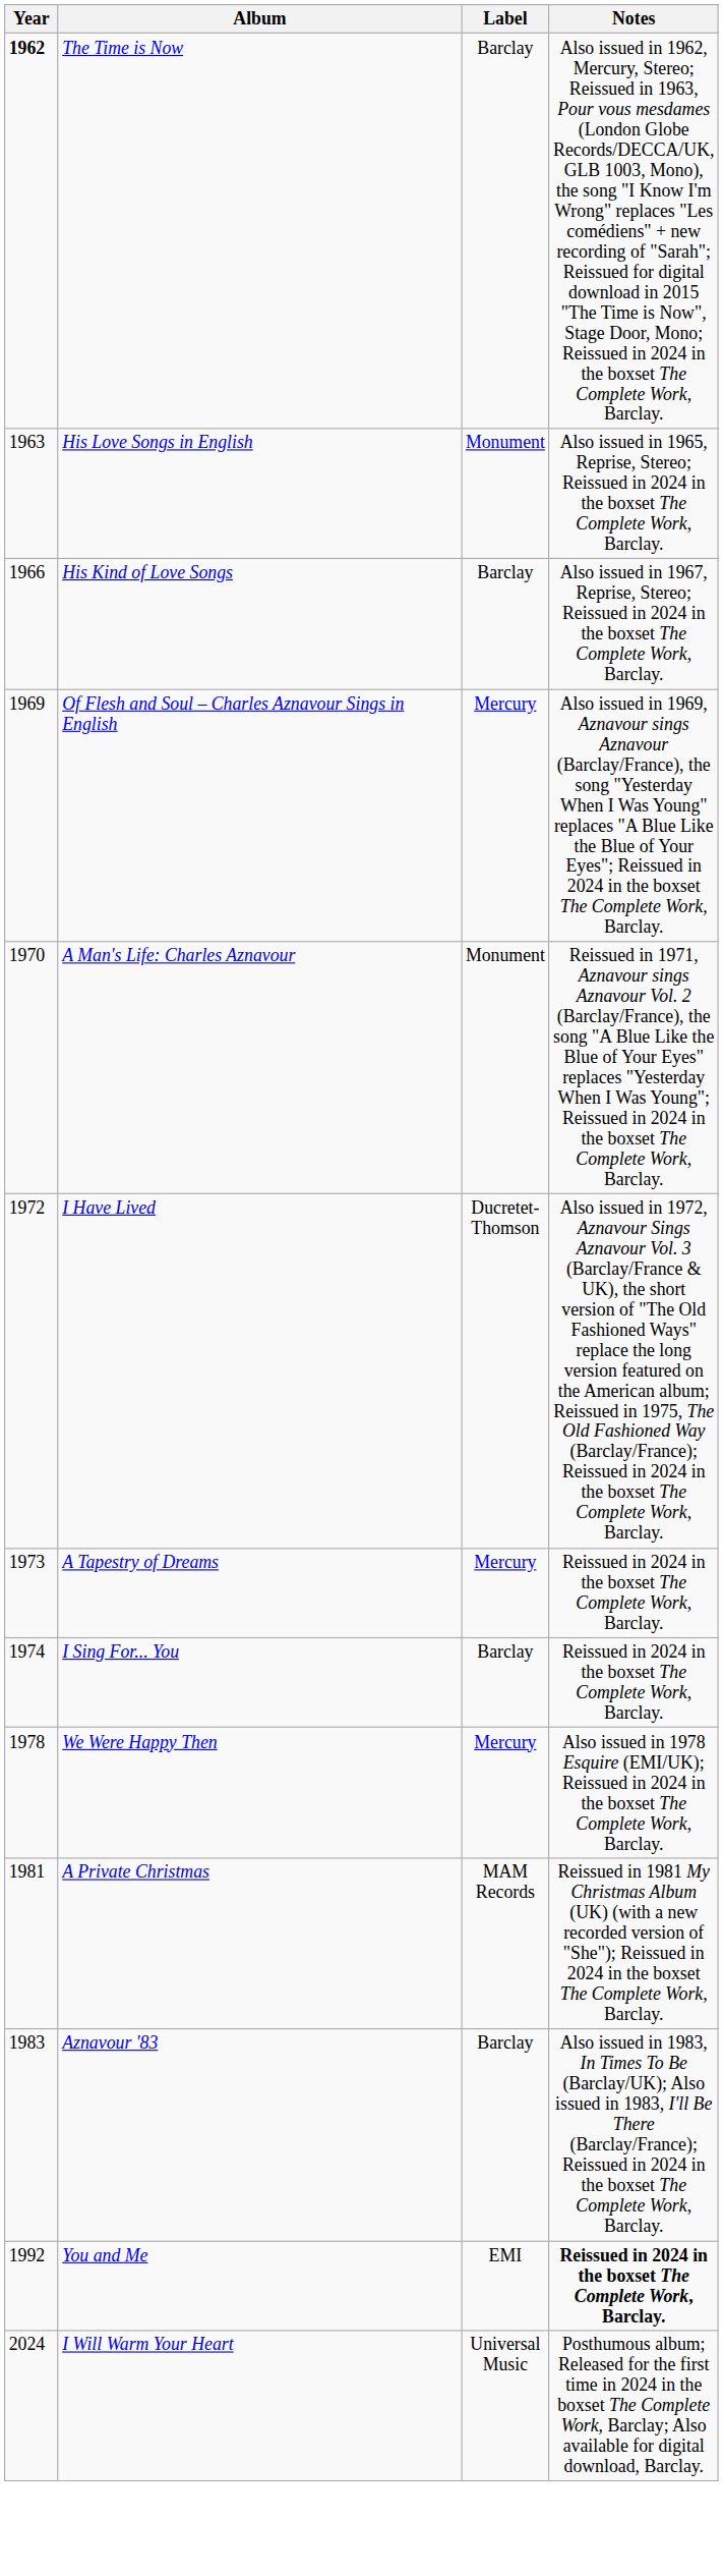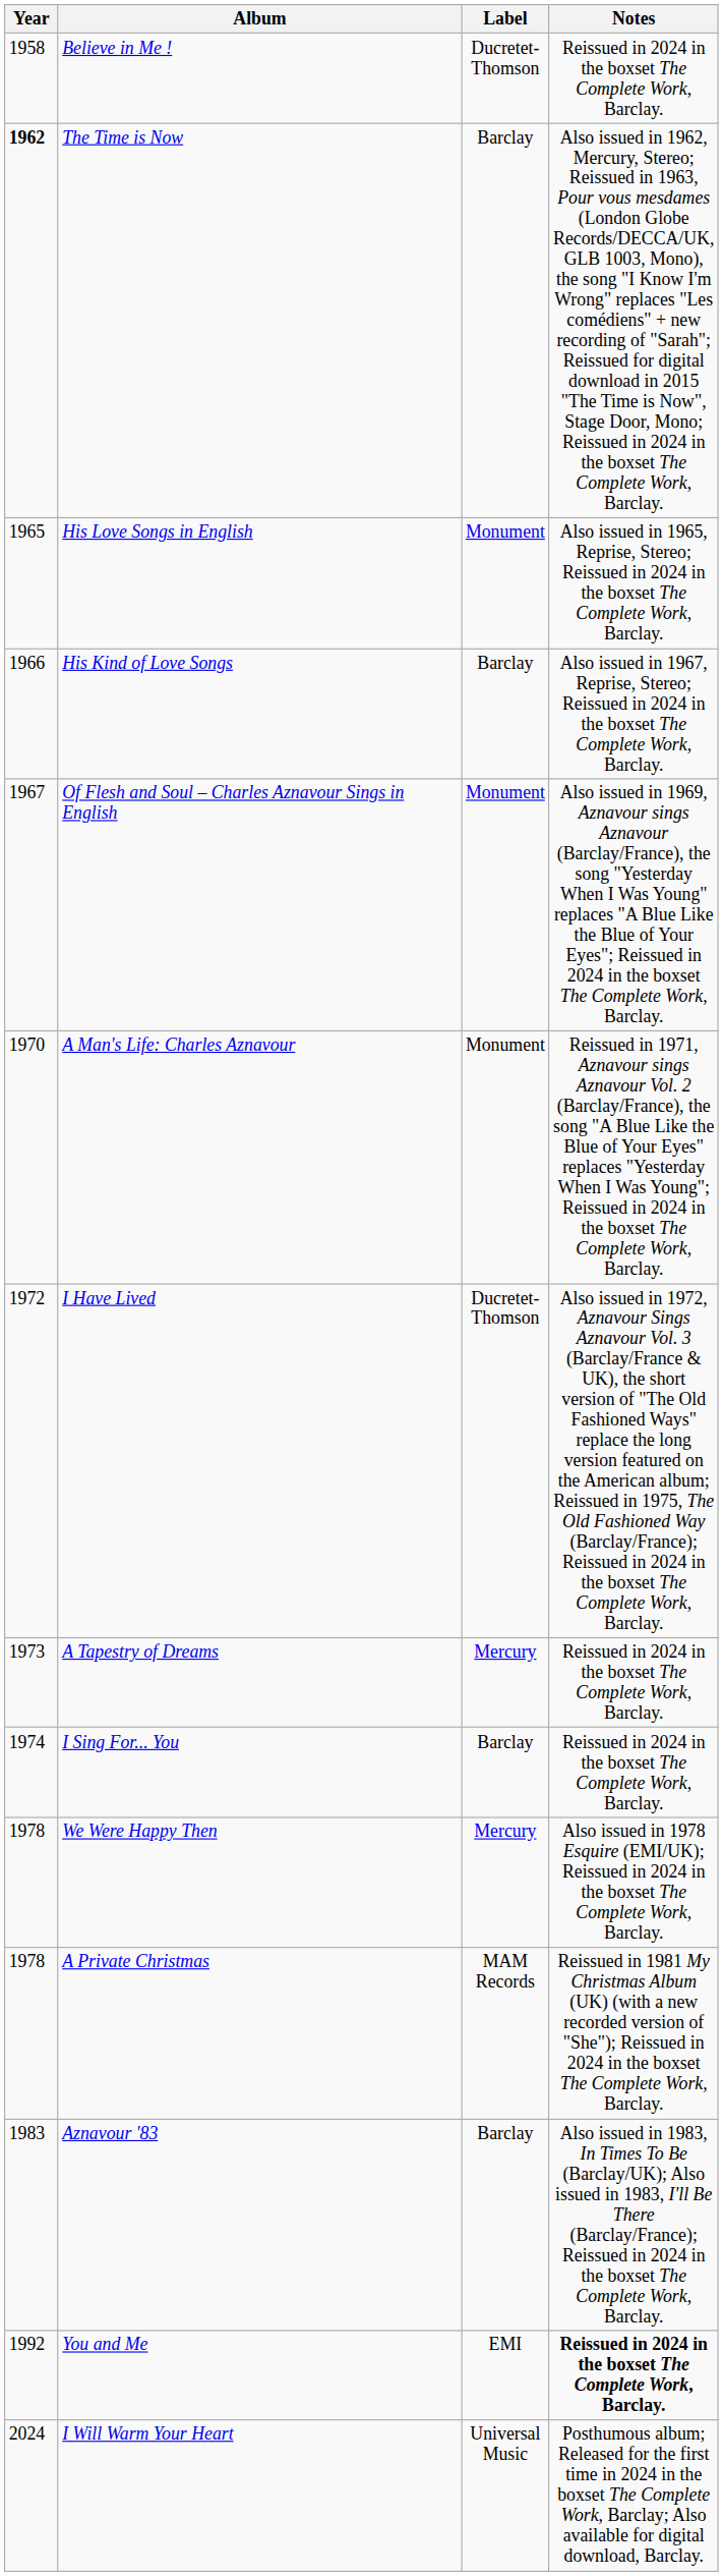 <table class="wikitable">
 <tr>
 <th align="left" valign="top" width="40">Year</th>
 <th align="left" valign="top" width="350">Album</th>
 <th align="center" valign="top" width="70">Label</th>
 <th align="left" valign="top" width="130">Notes</th>
 </tr>
 <tr>
+<td align="left" valign="top">1958</td>
+<td align="left" valign="top"><em><a href='#'>Believe in Me !</a></em></td>
+<td align="center" valign="top">Ducretet-Thomson</td>
+<td align="center" valign="top">Reissued in 2024 in the boxset <em>The Complete Work</em>, Barclay.</td>
+</tr>
+<tr>
 <td align="left" valign="top"><strong>1962</strong></td>
 <td align="left" valign="top"><em><a href='#'>The Time is Now</a></em></td>
 <td align="center" valign="top">Barclay</td>
 <td align="center" valign="top">Also issued in 1962, Mercury, Stereo; Reissued in 1963, <em>Pour vous mesdames</em> (London Globe Records/DECCA/UK, GLB 1003, Mono), the song "I Know I'm Wrong" replaces "Les comédiens" + new recording of "Sarah"; Reissued for digital download in 2015 "The Time is Now", Stage Door, Mono; Reissued in 2024 in the boxset <em>The Complete Work</em>, Barclay.</td>
 </tr>
 <tr>
-<td align="left" valign="top">1963</td>
+<td align="left" valign="top">1965</td>
 <td align="left" valign="top"><em><a href='#'>His Love Songs in English</a></em></td>
 <td align="center" valign="top"><a href='#'>Monument</a></td>
 <td align="center" valign="top">Also issued in 1965, Reprise, Stereo; Reissued in 2024 in the boxset <em>The Complete Work</em>, Barclay.</td>
 </tr>
 <tr>
 <td align="left" valign="top">1966</td>
 <td align="left" valign="top"><em><a href='#'>His Kind of Love Songs</a></em></td>
 <td align="center" valign="top">Barclay</td>
 <td align="center" valign="top">Also issued in 1967, Reprise, Stereo; Reissued in 2024 in the boxset <em>The Complete Work</em>, Barclay.</td>
 </tr>
 <tr>
-<td align="left" valign="top">1969</td>
+<td align="left" valign="top">1967</td>
 <td align="left" valign="top"><em><a href='#'>Of Flesh and Soul – Charles Aznavour Sings in English</a></em></td>
-<td align="center" valign="top"><a href='#'>Mercury</a></td>
+<td align="center" valign="top"><a href='#'>Monument</a></td>
 <td align="center" valign="top">Also issued in 1969, <em>Aznavour sings Aznavour</em> (Barclay/France), the song "Yesterday When I Was Young" replaces "A Blue Like the Blue of Your Eyes"; Reissued in 2024 in the boxset <em>The Complete Work</em>, Barclay.</td>
 </tr>
 <tr>
 <td align="left" valign="top">1970</td>
 <td align="left" valign="top"><em><a href='#'>A Man's Life: Charles Aznavour</a></em></td>
 <td align="center" valign="top">Monument</td>
 <td align="center" valign="top">Reissued in 1971, <em>Aznavour sings Aznavour Vol. 2</em> (Barclay/France), the song  "A Blue Like the Blue of Your Eyes" replaces "Yesterday When I Was Young"; Reissued in 2024 in the boxset <em>The Complete Work</em>, Barclay.</td>
 </tr>
 <tr>
 <td align="left" valign="top">1972</td>
 <td align="left" valign="top"><em><a href='#'>I Have Lived</a></em></td>
 <td align="center" valign="top">Ducretet-Thomson</td>
 <td align="center" valign="top">Also issued in 1972, <em>Aznavour Sings Aznavour Vol. 3</em> (Barclay/France & UK), the short version of "The Old Fashioned Ways" replace the long version featured on the American album; Reissued in 1975, <em>The Old Fashioned Way</em> (Barclay/France); Reissued in 2024 in the boxset <em>The Complete Work</em>, Barclay.</td>
 </tr>
 <tr>
 <td align="left" valign="top">1973</td>
 <td align="left" valign="top"><em><a href='#'>A Tapestry of Dreams</a></em></td>
 <td align="center" valign="top"><a href='#'>Mercury</a></td>
 <td align="center" valign="top">Reissued in 2024 in the boxset <em>The Complete Work</em>, Barclay.</td>
 </tr>
 <tr>
 <td align="left" valign="top">1974</td>
 <td align="left" valign="top"><em><a href='#'>I Sing For... You</a></em></td>
 <td align="center" valign="top">Barclay</td>
 <td align="center" valign="top">Reissued in 2024 in the boxset <em>The Complete Work</em>, Barclay.</td>
 </tr>
 <tr>
 <td align="left" valign="top">1978</td>
 <td align="left" valign="top"><em><a href='#'>We Were Happy Then</a></em></td>
 <td align="center" valign="top"><a href='#'>Mercury</a></td>
 <td align="center" valign="top">Also issued in 1978 <em>Esquire</em> (EMI/UK); Reissued in 2024 in the boxset <em>The Complete Work</em>, Barclay.</td>
 </tr>
 <tr>
-<td align="left" valign="top">1981</td>
+<td align="left" valign="top">1978</td>
 <td align="left" valign="top"><em><a href='#'>A Private Christmas</a></em></td>
 <td align="center" valign="top">MAM Records</td>
 <td align="center" valign="top">Reissued in 1981 <em>My Christmas Album</em> (UK) (with a new recorded version of "She"); Reissued in 2024 in the boxset <em>The Complete Work</em>, Barclay.</td>
 </tr>
 <tr>
 <td align="left" valign="top">1983</td>
 <td align="left" valign="top"><em><a href='#'>Aznavour '83</a></em></td>
 <td align="center" valign="top">Barclay</td>
 <td align="center" valign="top">Also issued in 1983, <em>In Times To Be</em> (Barclay/UK); Also issued in 1983, <em>I'll Be There</em> (Barclay/France); Reissued in 2024 in the boxset <em>The Complete Work</em>, Barclay.</td>
 </tr>
 <tr>
 <td align="left" valign="top">1992</td>
 <td align="left" valign="top"><em><a href='#'>You and Me</a></em></td>
 <td align="center" valign="top">EMI</td>
 <td align="center" valign="top"><strong>Reissued in 2024 in the boxset <em>The Complete Work</em>, Barclay.</strong></td>
 </tr>
 <tr>
 <td align="left" valign="top">2024</td>
 <td align="left" valign="top"><em><a href='#'>I Will Warm Your Heart</a></em></td>
 <td align="center" valign="top">Universal Music</td>
 <td align="center" valign="top">Posthumous album; Released for the first time in 2024 in the boxset <em>The Complete Work</em>, Barclay; Also available for digital download, Barclay.</td>
 </tr>
 </table>
